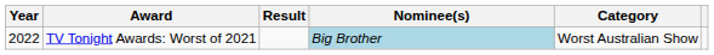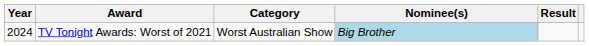 <table class="wikitable plainrowheaders sortable">
 <tr>
 <th scope="col">Year</th>
 <th scope="col">Award</th>
+<th scope="col">Category</th>
+<th scope="col" style="width:35%;">Nominee(s)</th>
 <th scope="col">Result</th>
-<th scope="col" style="width:35%;">Nominee(s)</th>
-<th scope="col">Category</th>
 <th scope="col" class="unsortable"></th>
 </tr>
 <tr>
-<td style="text-align:center">2022</td>
+<td style="text-align:center">2024</td>
 <td><a href='#'>TV Tonight</a> Awards: Worst of 2021</td>
+<td>Worst Australian Show</td>
+<td style="background: lightblue;"><em>Big Brother</em></td>
 <td></td>
-<td style="background: lightblue;"><em>Big Brother</em></td>
-<td>Worst Australian Show</td>
 <td align=center></td>
 </tr>
 </table>
